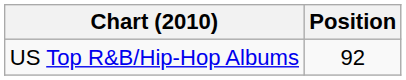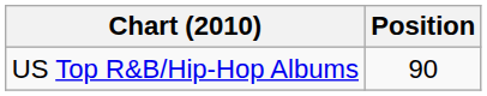 <table class="wikitable">
 <tr>
 <th>Chart (2010)</th>
 <th>Position</th>
 </tr>
 <tr>
 <td>US <a href='#'>Top R&B/Hip-Hop Albums</a></td>
-<td style="text-align:center;">92</td>
+<td style="text-align:center;">90</td>
 </tr>
 </table>
